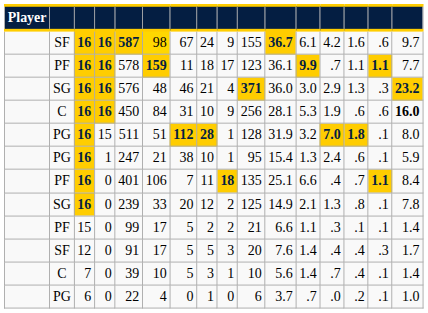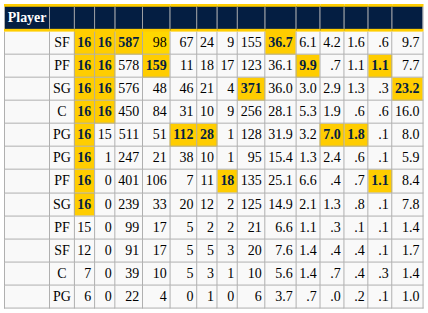 <table class="wikitable sortable" style="font-size: 95%; text-align:right;">
 <tr>
 <th style="background:#041E42; color:#FFFFFF; border-top:#FFCD00 3px solid; border-bottom:#FFCD00 3px solid;">Player</th>
 <th style="background:#041E42; color:#FFFFFF; border-top:#FFCD00 3px solid; border-bottom:#FFCD00 3px solid;"></th>
 <th style="background:#041E42; color:#FFFFFF; border-top:#FFCD00 3px solid; border-bottom:#FFCD00 3px solid;"></th>
 <th style="background:#041E42; color:#FFFFFF; border-top:#FFCD00 3px solid; border-bottom:#FFCD00 3px solid;"></th>
 <th style="background:#041E42; color:#FFFFFF; border-top:#FFCD00 3px solid; border-bottom:#FFCD00 3px solid;"></th>
 <th style="background:#041E42; color:#FFFFFF; border-top:#FFCD00 3px solid; border-bottom:#FFCD00 3px solid;"></th>
 <th style="background:#041E42; color:#FFFFFF; border-top:#FFCD00 3px solid; border-bottom:#FFCD00 3px solid;"></th>
 <th style="background:#041E42; color:#FFFFFF; border-top:#FFCD00 3px solid; border-bottom:#FFCD00 3px solid;"></th>
 <th style="background:#041E42; color:#FFFFFF; border-top:#FFCD00 3px solid; border-bottom:#FFCD00 3px solid;"></th>
 <th style="background:#041E42; color:#FFFFFF; border-top:#FFCD00 3px solid; border-bottom:#FFCD00 3px solid;"></th>
 <th style="background:#041E42; color:#FFFFFF; border-top:#FFCD00 3px solid; border-bottom:#FFCD00 3px solid;"></th>
 <th style="background:#041E42; color:#FFFFFF; border-top:#FFCD00 3px solid; border-bottom:#FFCD00 3px solid;"></th>
 <th style="background:#041E42; color:#FFFFFF; border-top:#FFCD00 3px solid; border-bottom:#FFCD00 3px solid;"></th>
 <th style="background:#041E42; color:#FFFFFF; border-top:#FFCD00 3px solid; border-bottom:#FFCD00 3px solid;"></th>
 <th style="background:#041E42; color:#FFFFFF; border-top:#FFCD00 3px solid; border-bottom:#FFCD00 3px solid;"></th>
 <th style="background:#041E42; color:#FFFFFF; border-top:#FFCD00 3px solid; border-bottom:#FFCD00 3px solid;"></th>
 </tr>
 <tr>
 <td style="text-align:left;"></td>
 <td style="text-align:center;">SF</td>
 <td style="background:#FFCD00; color:#041E42;"><strong>16</strong></td>
 <td style="background:#FFCD00; color:#041E42;"><strong>16</strong></td>
 <td style="background:#FFCD00; color:#041E42;"><strong>587</strong></td>
 <td style="background: gold;">98</td>
 <td>67</td>
 <td>24</td>
 <td>9</td>
 <td>155</td>
 <td style="background:#FFCD00; color:#041E42;"><strong>36.7</strong></td>
 <td>6.1</td>
 <td>4.2</td>
 <td>1.6</td>
 <td>.6</td>
 <td>9.7</td>
 </tr>
 <tr>
 <td style="text-align:left;"></td>
 <td style="text-align:center;">PF</td>
 <td style="background:#FFCD00; color:#041E42;"><strong>16</strong></td>
 <td style="background:#FFCD00; color:#041E42;"><strong>16</strong></td>
 <td>578</td>
 <td style="background:#FFCD00; color:#041E42;"><strong>159</strong></td>
 <td>11</td>
 <td>18</td>
 <td>17</td>
 <td>123</td>
 <td>36.1</td>
 <td style="background:#FFCD00; color:#041E42;"><strong>9.9</strong></td>
 <td>.7</td>
 <td>1.1</td>
 <td style="background:#FFCD00; color:#041E42;"><strong>1.1</strong></td>
 <td>7.7</td>
 </tr>
 <tr>
 <td style="text-align:left;"></td>
 <td style="text-align:center;">SG</td>
 <td style="background:#FFCD00; color:#041E42;"><strong>16</strong></td>
 <td style="background:#FFCD00; color:#041E42;"><strong>16</strong></td>
 <td>576</td>
 <td>48</td>
 <td>46</td>
 <td>21</td>
 <td>4</td>
 <td style="background:#FFCD00; color:#041E42;"><strong>371</strong></td>
 <td>36.0</td>
 <td>3.0</td>
 <td>2.9</td>
 <td>1.3</td>
 <td>.3</td>
 <td style="background:#FFCD00; color:#041E42;"><strong>23.2</strong></td>
 </tr>
 <tr>
 <td style="text-align:left;"></td>
 <td style="text-align:center;">C</td>
 <td style="background:#FFCD00; color:#041E42;"><strong>16</strong></td>
 <td style="background:#FFCD00; color:#041E42;"><strong>16</strong></td>
 <td>450</td>
 <td>84</td>
 <td>31</td>
 <td>10</td>
 <td>9</td>
 <td>256</td>
 <td>28.1</td>
 <td>5.3</td>
 <td>1.9</td>
 <td>.6</td>
 <td>.6</td>
-<td><strong>16.0</strong></td>
+<td>16.0</td>
 </tr>
 <tr>
 <td style="text-align:left;"></td>
 <td style="text-align:center;">PG</td>
 <td style="background:#FFCD00; color:#041E42;"><strong>16</strong></td>
 <td>15</td>
 <td>511</td>
 <td>51</td>
 <td style="background:#FFCD00; color:#041E42;"><strong>112</strong></td>
 <td style="background:#FFCD00; color:#041E42;"><strong>28</strong></td>
 <td>1</td>
 <td>128</td>
 <td>31.9</td>
 <td>3.2</td>
 <td style="background:#FFCD00; color:#041E42;"><strong>7.0</strong></td>
 <td style="background:#FFCD00; color:#041E42;"><strong>1.8</strong></td>
 <td>.1</td>
 <td>8.0</td>
 </tr>
 <tr>
 <td style="text-align:left;"></td>
 <td style="text-align:center;">PG</td>
 <td style="background:#FFCD00; color:#041E42;"><strong>16</strong></td>
 <td>1</td>
 <td>247</td>
 <td>21</td>
 <td>38</td>
 <td>10</td>
 <td>1</td>
 <td>95</td>
 <td>15.4</td>
 <td>1.3</td>
 <td>2.4</td>
 <td>.6</td>
 <td>.1</td>
 <td>5.9</td>
 </tr>
 <tr>
 <td style="text-align:left;"></td>
 <td style="text-align:center;">PF</td>
 <td style="background:#FFCD00; color:#041E42;"><strong>16</strong></td>
 <td>0</td>
 <td>401</td>
 <td>106</td>
 <td>7</td>
 <td>11</td>
 <td style="background:#FFCD00; color:#041E42;"><strong>18</strong></td>
 <td>135</td>
 <td>25.1</td>
 <td>6.6</td>
 <td>.4</td>
 <td>.7</td>
 <td style="background:#FFCD00; color:#041E42;"><strong>1.1</strong></td>
 <td>8.4</td>
 </tr>
 <tr>
 <td style="text-align:left;"></td>
 <td style="text-align:center;">SG</td>
 <td style="background:#FFCD00; color:#041E42;"><strong>16</strong></td>
 <td>0</td>
 <td>239</td>
 <td>33</td>
 <td>20</td>
 <td>12</td>
 <td>2</td>
 <td>125</td>
 <td>14.9</td>
 <td>2.1</td>
 <td>1.3</td>
 <td>.8</td>
 <td>.1</td>
 <td>7.8</td>
 </tr>
 <tr>
 <td style="text-align:left;"></td>
 <td style="text-align:center;">PF</td>
 <td>15</td>
 <td>0</td>
 <td>99</td>
 <td>17</td>
 <td>5</td>
 <td>2</td>
 <td>2</td>
 <td>21</td>
 <td>6.6</td>
 <td>1.1</td>
 <td>.3</td>
 <td>.1</td>
 <td>.1</td>
 <td>1.4</td>
 </tr>
 <tr>
 <td style="text-align:left;"></td>
 <td style="text-align:center;">SF</td>
 <td>12</td>
 <td>0</td>
 <td>91</td>
 <td>17</td>
 <td>5</td>
 <td>5</td>
 <td>3</td>
 <td>20</td>
 <td>7.6</td>
 <td>1.4</td>
 <td>.4</td>
 <td>.4</td>
-<td>.3</td>
+<td>.1</td>
 <td>1.7</td>
 </tr>
 <tr>
 <td style="text-align:left;"></td>
 <td style="text-align:center;">C</td>
 <td>7</td>
 <td>0</td>
 <td>39</td>
 <td>10</td>
 <td>5</td>
 <td>3</td>
 <td>1</td>
 <td>10</td>
 <td>5.6</td>
 <td>1.4</td>
 <td>.7</td>
 <td>.4</td>
-<td>.1</td>
+<td>.3</td>
 <td>1.4</td>
 </tr>
 <tr>
 <td style="text-align:left;"></td>
 <td style="text-align:center;">PG</td>
 <td>6</td>
 <td>0</td>
 <td>22</td>
 <td>4</td>
 <td>0</td>
 <td>1</td>
 <td>0</td>
 <td>6</td>
 <td>3.7</td>
 <td>.7</td>
 <td>.0</td>
 <td>.2</td>
 <td>.1</td>
 <td>1.0</td>
 </tr>
 </table>
